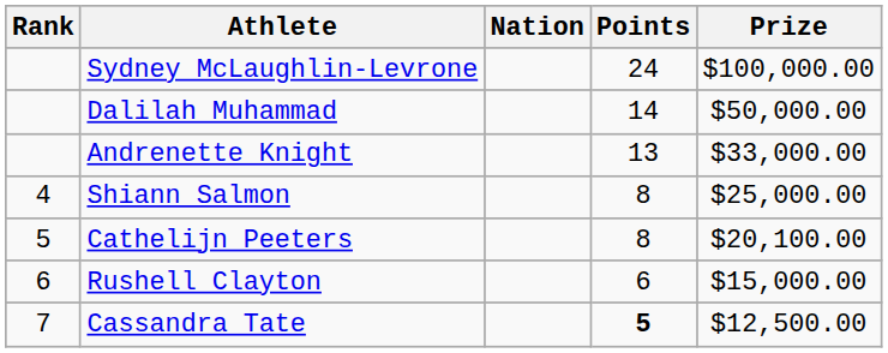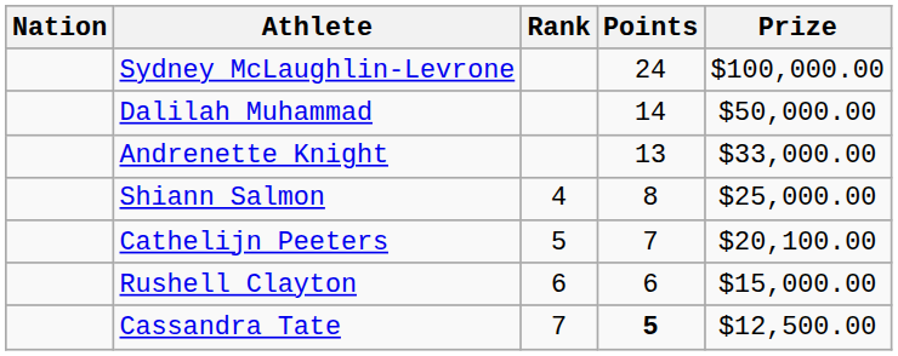 <table class="wikitable mw-datatable sortable" style="text-align:center;">
 <tr>
+<th scope="col">Nation</th>
+<th scope="col">Athlete</th>
 <th scope="col" style="width: 10px;">Rank</th>
-<th scope="col">Athlete</th>
-<th scope="col">Nation</th>
 <th scope="col">Points</th>
 <th scope="col">Prize</th>
 </tr>
 <tr>
+<td align=left></td>
+<td align=left><a href='#'>Sydney McLaughlin-Levrone</a> </td>
 <td></td>
-<td align=left><a href='#'>Sydney McLaughlin-Levrone</a> </td>
-<td align=left></td>
 <td>24</td>
 <td>$100,000.00</td>
 </tr>
 <tr>
+<td align=left></td>
+<td align=left><a href='#'>Dalilah Muhammad</a> </td>
 <td></td>
-<td align=left><a href='#'>Dalilah Muhammad</a> </td>
-<td align=left></td>
 <td>14</td>
 <td>$50,000.00</td>
 </tr>
 <tr>
+<td align=left></td>
+<td align=left><a href='#'>Andrenette Knight</a> </td>
 <td></td>
-<td align=left><a href='#'>Andrenette Knight</a> </td>
-<td align=left></td>
 <td>13</td>
 <td>$33,000.00</td>
 </tr>
 <tr>
+<td align=left></td>
+<td align=left><a href='#'>Shiann Salmon</a> </td>
 <td>4</td>
-<td align=left><a href='#'>Shiann Salmon</a> </td>
-<td align=left></td>
 <td>8</td>
 <td>$25,000.00</td>
 </tr>
 <tr>
+<td align=left></td>
+<td align=left><a href='#'>Cathelijn Peeters</a> </td>
 <td>5</td>
-<td align=left><a href='#'>Cathelijn Peeters</a> </td>
-<td align=left></td>
-<td>8</td>
+<td>7</td>
 <td>$20,100.00</td>
 </tr>
 <tr>
+<td align=left></td>
+<td align=left><a href='#'>Rushell Clayton</a> </td>
 <td>6</td>
-<td align=left><a href='#'>Rushell Clayton</a> </td>
-<td align=left></td>
 <td>6</td>
 <td>$15,000.00</td>
 </tr>
 <tr>
+<td align=left></td>
+<td align=left><a href='#'>Cassandra Tate</a> </td>
 <td>7</td>
-<td align=left><a href='#'>Cassandra Tate</a> </td>
-<td align=left></td>
 <td><strong>5</strong></td>
 <td>$12,500.00</td>
 </tr>
 </table>
